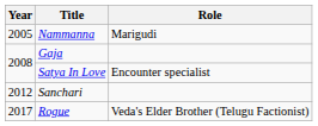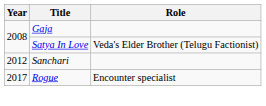 <table class="wikitable sortable">
 <tr>
 <th>Year</th>
 <th>Title</th>
 <th>Role</th>
-</tr>
-<tr>
-<td>2005</td>
-<td><em><a href='#'>Nammanna</a></em></td>
-<td>Marigudi</td>
 </tr>
 <tr>
 <td rowspan="2">2008</td>
 <td><em><a href='#'>Gaja</a></em></td>
 <td></td>
 </tr>
 <tr>
 <td><em><a href='#'>Satya In Love</a></em></td>
-<td>Encounter specialist</td>
+<td>Veda's Elder Brother (Telugu Factionist)</td>
 </tr>
 <tr>
 <td>2012</td>
 <td><em>Sanchari</em></td>
 <td></td>
 </tr>
 <tr>
 <td>2017</td>
 <td><em><a href='#'>Rogue</a></em></td>
-<td>Veda's Elder Brother (Telugu Factionist)</td>
+<td>Encounter specialist</td>
 </tr>
 </table>
